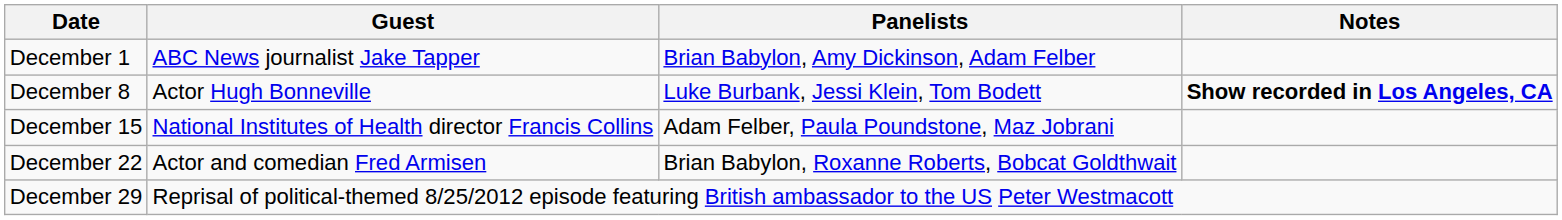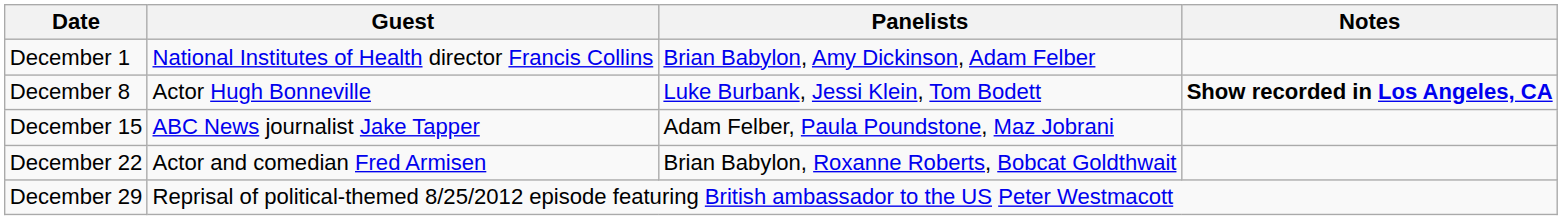 <table class="wikitable">
 <tr>
 <th>Date</th>
 <th>Guest</th>
 <th>Panelists</th>
 <th>Notes</th>
 </tr>
 <tr>
 <td>December 1</td>
-<td><a href='#'>ABC News</a> journalist <a href='#'>Jake Tapper</a></td>
+<td><a href='#'>National Institutes of Health</a> director <a href='#'>Francis Collins</a></td>
 <td><a href='#'>Brian Babylon</a>, <a href='#'>Amy Dickinson</a>, <a href='#'>Adam Felber</a></td>
 <td></td>
 </tr>
 <tr>
 <td>December 8</td>
 <td>Actor <a href='#'>Hugh Bonneville</a></td>
 <td><a href='#'>Luke Burbank</a>, <a href='#'>Jessi Klein</a>, <a href='#'>Tom Bodett</a></td>
 <td><strong>Show recorded in <a href='#'>Los Angeles, CA</a></strong></td>
 </tr>
 <tr>
 <td>December 15</td>
-<td><a href='#'>National Institutes of Health</a> director <a href='#'>Francis Collins</a></td>
+<td><a href='#'>ABC News</a> journalist <a href='#'>Jake Tapper</a></td>
 <td>Adam Felber, <a href='#'>Paula Poundstone</a>, <a href='#'>Maz Jobrani</a></td>
 <td></td>
 </tr>
 <tr>
 <td>December 22</td>
 <td>Actor and comedian <a href='#'>Fred Armisen</a></td>
 <td>Brian Babylon, <a href='#'>Roxanne Roberts</a>, <a href='#'>Bobcat Goldthwait</a></td>
 <td></td>
 </tr>
 <tr>
 <td>December 29</td>
 <td colspan="3">Reprisal of political-themed 8/25/2012 episode featuring <a href='#'>British ambassador to the US</a> <a href='#'>Peter Westmacott</a></td>
 </tr>
 </table>
